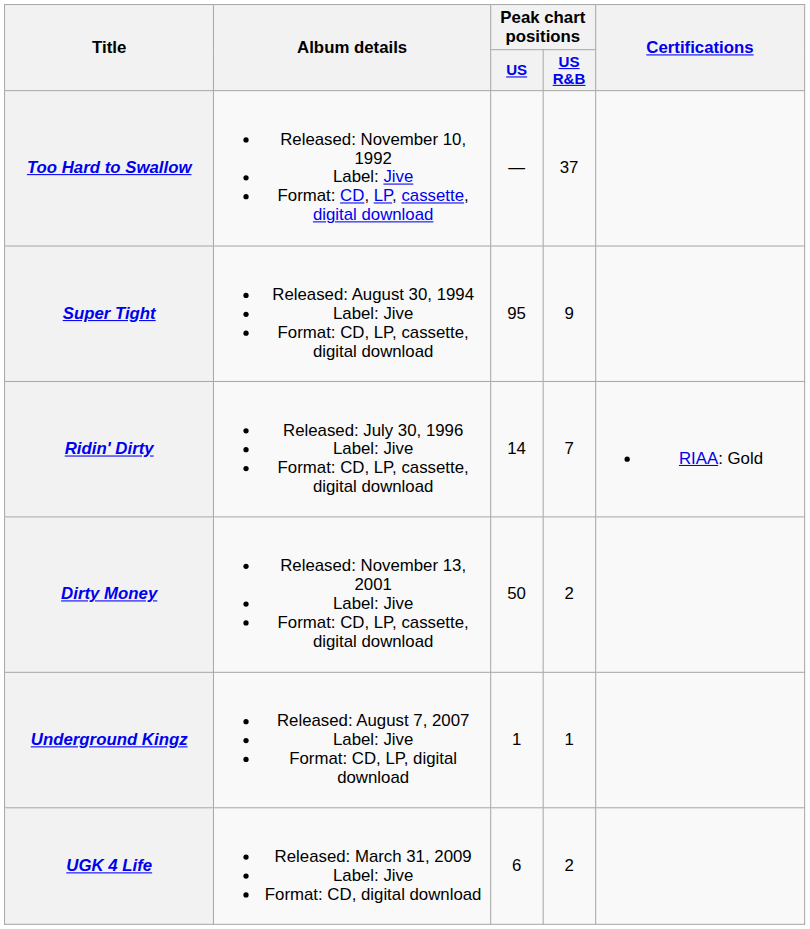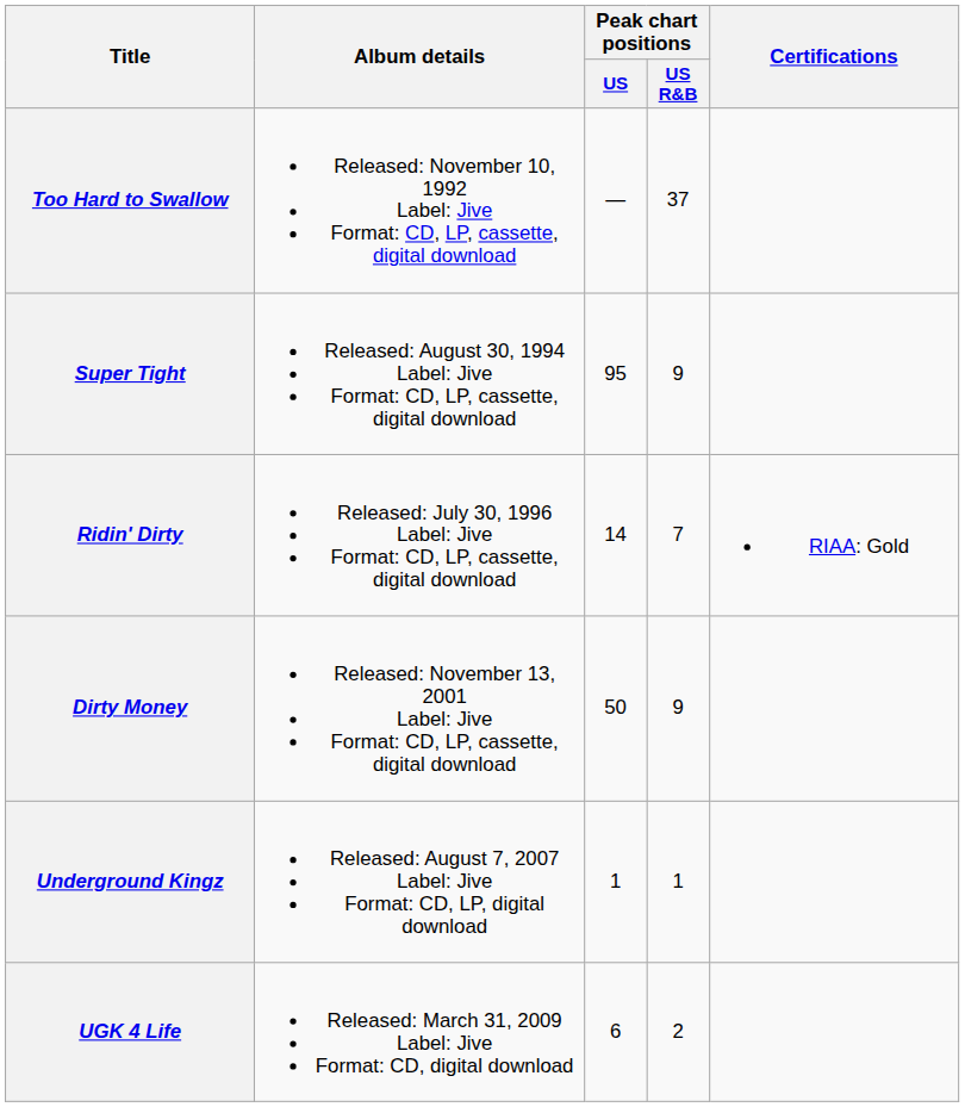 <table class="wikitable plainrowheaders" style="text-align:center;">
 <tr>
 <th scope="col" rowspan="2" style="width:12em;">Title</th>
 <th scope="col" rowspan="2" style="width:16em;">Album details</th>
 <th scope="col" colspan="2">Peak chart positions</th>
 <th scope="col" rowspan="2" style="width:12em;"><a href='#'>Certifications</a></th>
 </tr>
 <tr>
 <th scope="col" style="width:3em;font-size:90%;"><a href='#'>US</a><br></th>
 <th scope="col" style="width:3em;font-size:90%;"><a href='#'>US R&B</a><br></th>
 </tr>
 <tr>
 <th scope="row"><em><a href='#'>Too Hard to Swallow</a></em></th>
 <td><br><ul><li>Released: November 10, 1992</li><li>Label: <a href='#'>Jive</a></li><li>Format: <a href='#'>CD</a>, <a href='#'>LP</a>, <a href='#'>cassette</a>, <a href='#'>digital download</a></li></ul></td>
 <td>—</td>
 <td>37</td>
 <td></td>
 </tr>
 <tr>
 <th scope="row"><em><a href='#'>Super Tight</a></em></th>
 <td><br><ul><li>Released: August 30, 1994</li><li>Label: Jive</li><li>Format: CD, LP, cassette, digital download</li></ul></td>
 <td>95</td>
 <td>9</td>
 <td></td>
 </tr>
 <tr>
 <th scope="row"><em><a href='#'>Ridin' Dirty</a></em></th>
 <td><br><ul><li>Released: July 30, 1996</li><li>Label: Jive</li><li>Format: CD, LP, cassette, digital download</li></ul></td>
 <td>14</td>
 <td>7</td>
 <td><br><ul><li><a href='#'>RIAA</a>: Gold</li></ul></td>
 </tr>
 <tr>
 <th scope="row"><em><a href='#'>Dirty Money</a></em></th>
 <td><br><ul><li>Released: November 13, 2001</li><li>Label: Jive</li><li>Format: CD, LP, cassette, digital download</li></ul></td>
 <td>50</td>
-<td>2</td>
+<td>9</td>
 <td></td>
 </tr>
 <tr>
 <th scope="row"><em><a href='#'>Underground Kingz</a></em></th>
 <td><br><ul><li>Released: August 7, 2007</li><li>Label: Jive</li><li>Format: CD, LP, digital download</li></ul></td>
 <td>1</td>
 <td>1</td>
 <td></td>
 </tr>
 <tr>
 <th scope="row"><em><a href='#'>UGK 4 Life</a></em></th>
 <td><br><ul><li>Released: March 31, 2009</li><li>Label: Jive</li><li>Format: CD, digital download</li></ul></td>
 <td>6</td>
 <td>2</td>
 <td></td>
 </tr>
 </table>
